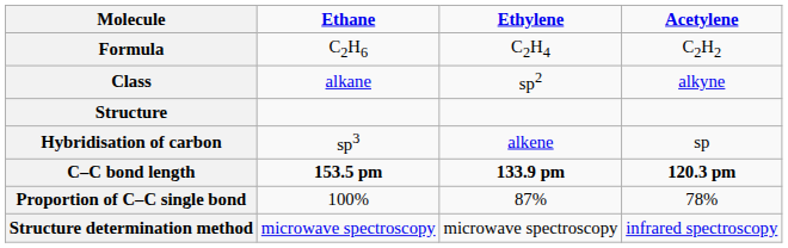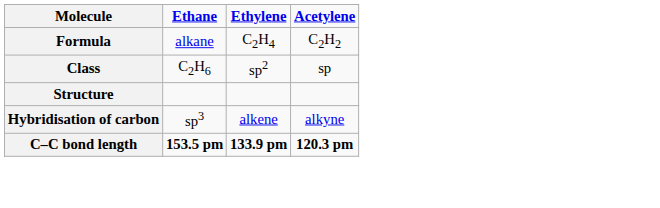 <table class="wikitable" style="text-align:center;">
 <tr>
 <th>Molecule</th>
 <td><strong><a href='#'>Ethane</a></strong></td>
 <td><strong><a href='#'>Ethylene</a></strong></td>
 <td><strong><a href='#'>Acetylene</a></strong></td>
 </tr>
 <tr>
 <th>Formula</th>
-<td>C<sub>2</sub>H<sub>6</sub></td>
+<td><a href='#'>alkane</a></td>
 <td>C<sub>2</sub>H<sub>4</sub></td>
 <td>C<sub>2</sub>H<sub>2</sub></td>
 </tr>
 <tr>
 <th>Class</th>
-<td><a href='#'>alkane</a></td>
+<td>C<sub>2</sub>H<sub>6</sub></td>
 <td>sp<sup>2</sup></td>
-<td><a href='#'>alkyne</a></td>
+<td>sp</td>
 </tr>
 <tr>
 <th>Structure</th>
 <td></td>
 <td></td>
 <td></td>
 </tr>
 <tr>
 <th>Hybridisation of carbon</th>
 <td>sp<sup>3</sup></td>
 <td><a href='#'>alkene</a></td>
-<td>sp</td>
+<td><a href='#'>alkyne</a></td>
 </tr>
 <tr>
 <th>C–C bond length</th>
 <td><strong>153.5 pm</strong></td>
 <td><strong>133.9 pm</strong></td>
 <td><strong>120.3 pm</strong></td>
 </tr>
-<tr>
-<th>Proportion of C–C single bond</th>
-<td>100%</td>
-<td>87%</td>
-<td>78%</td>
-</tr>
-<tr>
-<th>Structure determination method</th>
-<td><a href='#'>microwave spectroscopy</a></td>
-<td>microwave spectroscopy</td>
-<td><a href='#'>infrared spectroscopy</a></td>
-</tr>
 </table>
